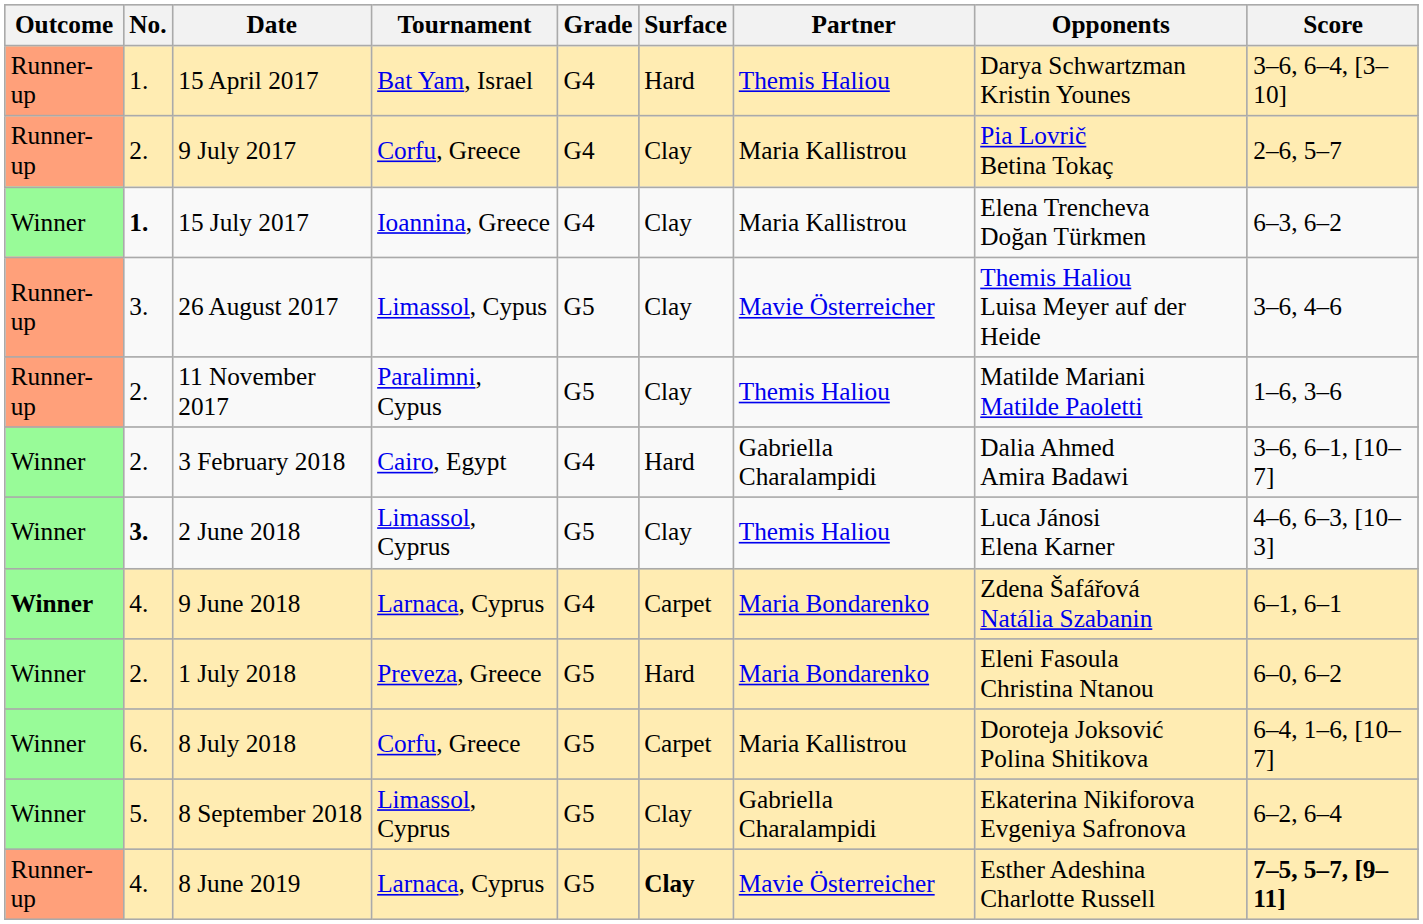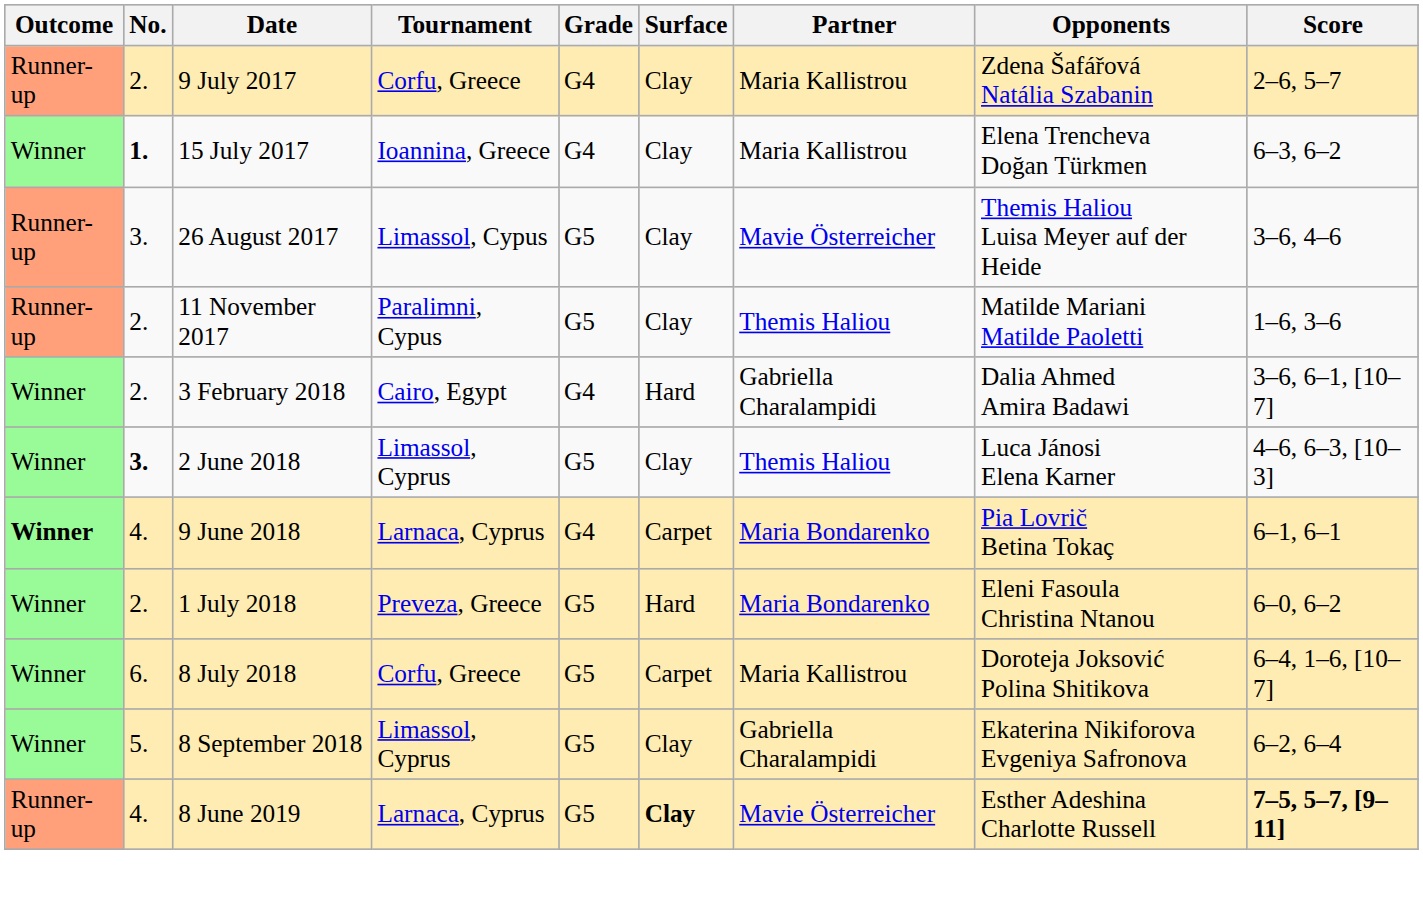 <table class="sortable wikitable" style=font-size:97%>
 <tr>
 <th>Outcome</th>
 <th>No.</th>
 <th>Date</th>
 <th>Tournament</th>
 <th>Grade</th>
 <th>Surface</th>
 <th>Partner</th>
 <th>Opponents</th>
 <th>Score</th>
 </tr>
 <tr bgcolor=#ffecb2>
 <td style="background:#ffa07a;">Runner-up</td>
-<td>1.</td>
-<td>15 April 2017</td>
-<td><a href='#'>Bat Yam</a>, Israel</td>
-<td>G4</td>
-<td>Hard</td>
-<td> <a href='#'>Themis Haliou</a></td>
-<td> Darya Schwartzman <br>  Kristin Younes</td>
-<td>3–6, 6–4, [3–10]</td>
-</tr>
-<tr bgcolor=#ffecb2>
-<td style="background:#ffa07a;">Runner-up</td>
 <td>2.</td>
 <td>9 July 2017</td>
 <td><a href='#'>Corfu</a>, Greece</td>
 <td>G4</td>
 <td>Clay</td>
 <td> Maria Kallistrou</td>
-<td> <a href='#'>Pia Lovrič</a> <br>  Betina Tokaç</td>
+<td> Zdena Šafářová <br>  <a href='#'>Natália Szabanin</a></td>
 <td>2–6, 5–7</td>
 </tr>
 <tr>
 <td bgcolor="98FB98">Winner</td>
 <td><strong>1.</strong></td>
 <td>15 July 2017</td>
 <td><a href='#'>Ioannina</a>, Greece</td>
 <td>G4</td>
 <td>Clay</td>
 <td> Maria Kallistrou</td>
 <td> Elena Trencheva <br>  Doğan Türkmen</td>
 <td>6–3, 6–2</td>
 </tr>
 <tr>
 <td style="background:#ffa07a;">Runner-up</td>
 <td>3.</td>
 <td>26 August 2017</td>
 <td><a href='#'>Limassol</a>, Cypus</td>
 <td>G5</td>
 <td>Clay</td>
 <td> <a href='#'>Mavie Österreicher</a></td>
 <td> <a href='#'>Themis Haliou</a> <br>  Luisa Meyer auf der Heide</td>
 <td>3–6, 4–6</td>
 </tr>
 <tr>
 <td style="background:#ffa07a;">Runner-up</td>
 <td>2.</td>
 <td>11 November 2017</td>
 <td><a href='#'>Paralimni</a>, Cypus</td>
 <td>G5</td>
 <td>Clay</td>
 <td> <a href='#'>Themis Haliou</a></td>
 <td> Matilde Mariani <br>  <a href='#'>Matilde Paoletti</a></td>
 <td>1–6, 3–6</td>
 </tr>
 <tr>
 <td bgcolor="98FB98">Winner</td>
 <td>2.</td>
 <td>3 February 2018</td>
 <td><a href='#'>Cairo</a>, Egypt</td>
 <td>G4</td>
 <td>Hard</td>
 <td> Gabriella Charalampidi</td>
 <td> Dalia Ahmed <br>  Amira Badawi</td>
 <td>3–6, 6–1, [10–7]</td>
 </tr>
 <tr>
 <td bgcolor="98FB98">Winner</td>
 <td><strong>3.</strong></td>
 <td>2 June 2018</td>
 <td><a href='#'>Limassol</a>, Cyprus</td>
 <td>G5</td>
 <td>Clay</td>
 <td> <a href='#'>Themis Haliou</a></td>
 <td> Luca Jánosi <br>  Elena Karner</td>
 <td>4–6, 6–3, [10–3]</td>
 </tr>
 <tr bgcolor=#ffecb2>
 <td bgcolor="98FB98"><strong>Winner</strong></td>
 <td>4.</td>
 <td>9 June 2018</td>
 <td><a href='#'>Larnaca</a>, Cyprus</td>
 <td>G4</td>
 <td>Carpet</td>
 <td> <a href='#'>Maria Bondarenko</a></td>
-<td> Zdena Šafářová <br>  <a href='#'>Natália Szabanin</a></td>
+<td> <a href='#'>Pia Lovrič</a> <br>  Betina Tokaç</td>
 <td>6–1, 6–1</td>
 </tr>
 <tr bgcolor=#ffecb2>
 <td bgcolor="98FB98">Winner</td>
 <td>2.</td>
 <td>1 July 2018</td>
 <td><a href='#'>Preveza</a>, Greece</td>
 <td>G5</td>
 <td>Hard</td>
 <td> <a href='#'>Maria Bondarenko</a></td>
 <td> Eleni Fasoula <br>  Christina Ntanou</td>
 <td>6–0, 6–2</td>
 </tr>
 <tr bgcolor=#ffecb2>
 <td bgcolor="98FB98">Winner</td>
 <td>6.</td>
 <td>8 July 2018</td>
 <td><a href='#'>Corfu</a>, Greece</td>
 <td>G5</td>
 <td>Carpet</td>
 <td> Maria Kallistrou</td>
 <td> Doroteja Joksović <br>  Polina Shitikova</td>
 <td>6–4, 1–6, [10–7]</td>
 </tr>
 <tr bgcolor=#ffecb2>
 <td bgcolor="98FB98">Winner</td>
 <td>5.</td>
 <td>8 September 2018</td>
 <td><a href='#'>Limassol</a>, Cyprus</td>
 <td>G5</td>
 <td>Clay</td>
 <td> Gabriella Charalampidi</td>
 <td> Ekaterina Nikiforova <br>  Evgeniya Safronova</td>
 <td>6–2, 6–4</td>
 </tr>
 <tr bgcolor=#ffecb2>
 <td style="background:#ffa07a;">Runner-up</td>
 <td>4.</td>
 <td>8 June 2019</td>
 <td><a href='#'>Larnaca</a>, Cyprus</td>
 <td>G5</td>
 <td><strong>Clay</strong></td>
 <td> <a href='#'>Mavie Österreicher</a></td>
 <td> Esther Adeshina <br>  Charlotte Russell</td>
 <td><strong>7–5, 5–7, [9–11]</strong></td>
 </tr>
 </table>
